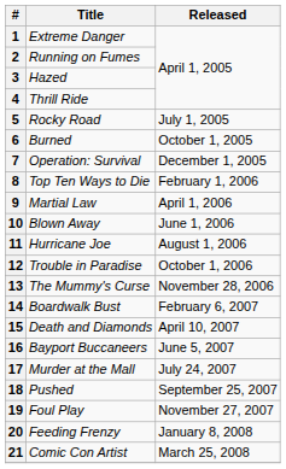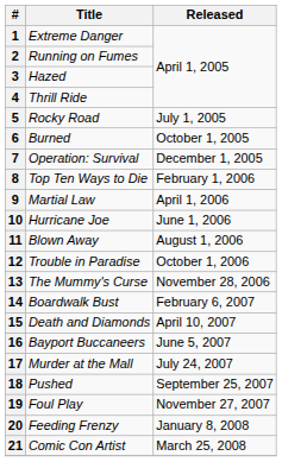 <table class="wikitable">
 <tr>
 <th>#</th>
 <th>Title</th>
 <th>Released</th>
 </tr>
 <tr>
 <th>1</th>
 <td><em>Extreme Danger</em></td>
 <td rowspan="4">April 1, 2005</td>
 </tr>
 <tr>
 <th>2</th>
 <td><em>Running on Fumes</em></td>
 </tr>
 <tr>
 <th>3</th>
 <td><em>Hazed</em></td>
 </tr>
 <tr>
 <th>4</th>
 <td><em>Thrill Ride</em></td>
 </tr>
 <tr>
 <th>5</th>
 <td><em>Rocky Road</em></td>
 <td>July 1, 2005</td>
 </tr>
 <tr>
 <th>6</th>
 <td><em>Burned</em></td>
 <td>October 1, 2005</td>
 </tr>
 <tr>
 <th>7</th>
 <td><em>Operation: Survival</em></td>
 <td>December 1, 2005</td>
 </tr>
 <tr>
 <th>8</th>
 <td><em>Top Ten Ways to Die</em></td>
 <td>February 1, 2006</td>
 </tr>
 <tr>
 <th>9</th>
 <td><em>Martial Law</em></td>
 <td>April 1, 2006</td>
 </tr>
 <tr>
 <th>10</th>
-<td><em>Blown Away</em></td>
+<td><em>Hurricane Joe</em></td>
 <td>June 1, 2006</td>
 </tr>
 <tr>
 <th>11</th>
-<td><em>Hurricane Joe</em></td>
+<td><em>Blown Away</em></td>
 <td>August 1, 2006</td>
 </tr>
 <tr>
 <th>12</th>
 <td><em>Trouble in Paradise</em></td>
 <td>October 1, 2006</td>
 </tr>
 <tr>
 <th>13</th>
 <td><em>The Mummy's Curse</em></td>
 <td>November 28, 2006</td>
 </tr>
 <tr>
 <th>14</th>
 <td><em>Boardwalk Bust</em></td>
 <td>February 6, 2007</td>
 </tr>
 <tr>
 <th>15</th>
 <td><em>Death and Diamonds</em></td>
 <td>April 10, 2007</td>
 </tr>
 <tr>
 <th>16</th>
 <td><em>Bayport Buccaneers</em></td>
 <td>June 5, 2007</td>
 </tr>
 <tr>
 <th>17</th>
 <td><em>Murder at the Mall</em></td>
 <td>July 24, 2007</td>
 </tr>
 <tr>
 <th>18</th>
 <td><em>Pushed</em></td>
 <td>September 25, 2007</td>
 </tr>
 <tr>
 <th>19</th>
 <td><em>Foul Play</em></td>
 <td>November 27, 2007</td>
 </tr>
 <tr>
 <th>20</th>
 <td><em>Feeding Frenzy</em></td>
 <td>January 8, 2008</td>
 </tr>
 <tr>
 <th>21</th>
 <td><em>Comic Con Artist</em></td>
 <td>March 25, 2008</td>
 </tr>
 <tr>
 </tr>
 </table>
